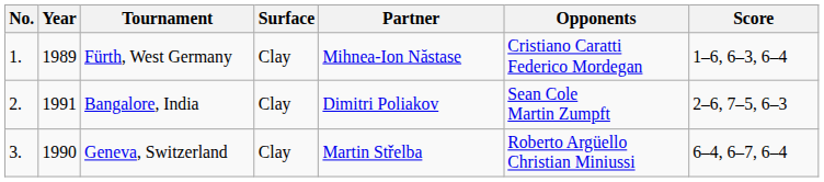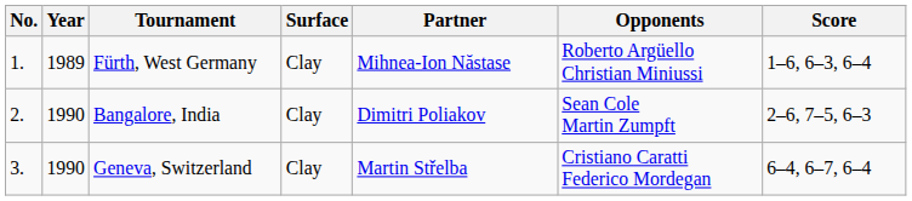 <table class="sortable wikitable" style=font-size:97%>
 <tr>
 <th>No.</th>
 <th style="width:30px">Year</th>
 <th style="width:150px">Tournament</th>
 <th style="width:50px">Surface</th>
 <th style="width:160px">Partner</th>
 <th style="width:160px">Opponents</th>
 <th style="width:110px" class="unsortable">Score</th>
 </tr>
 <tr>
 <td>1.</td>
 <td>1989</td>
 <td><a href='#'>Fürth</a>, West Germany</td>
 <td>Clay</td>
 <td> <a href='#'>Mihnea-Ion Năstase</a></td>
-<td> <a href='#'>Cristiano Caratti</a><br> <a href='#'>Federico Mordegan</a></td>
+<td> <a href='#'>Roberto Argüello</a><br> <a href='#'>Christian Miniussi</a></td>
 <td>1–6, 6–3, 6–4</td>
 </tr>
 <tr>
 <td>2.</td>
-<td>1991</td>
+<td>1990</td>
 <td><a href='#'>Bangalore</a>, India</td>
 <td>Clay</td>
 <td> <a href='#'>Dimitri Poliakov</a></td>
 <td> <a href='#'>Sean Cole</a><br> <a href='#'>Martin Zumpft</a></td>
 <td>2–6, 7–5, 6–3</td>
 </tr>
 <tr>
 <td>3.</td>
 <td>1990</td>
 <td><a href='#'>Geneva</a>, Switzerland</td>
 <td>Clay</td>
 <td> <a href='#'>Martin Střelba</a></td>
-<td> <a href='#'>Roberto Argüello</a><br> <a href='#'>Christian Miniussi</a></td>
+<td> <a href='#'>Cristiano Caratti</a><br> <a href='#'>Federico Mordegan</a></td>
 <td>6–4, 6–7, 6–4</td>
 </tr>
 </table>
